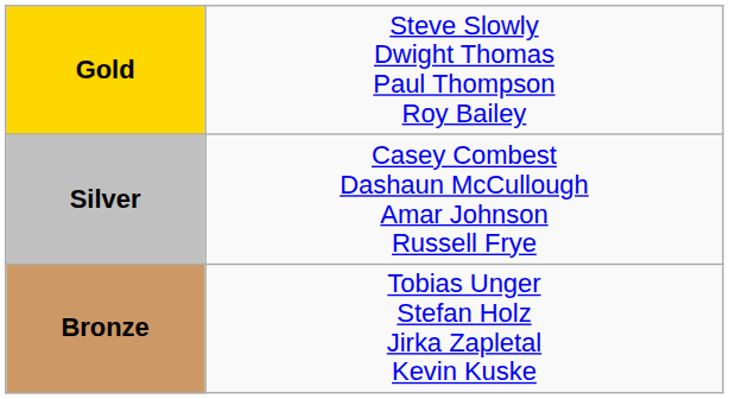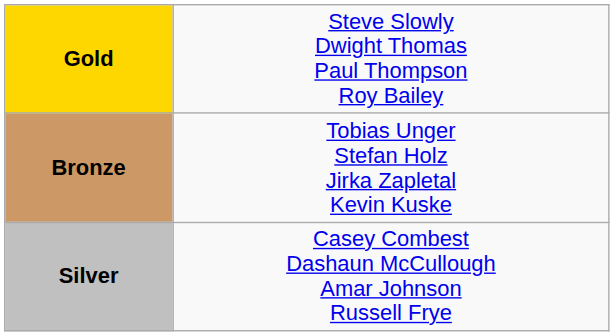 <table class="wikitable" style="text-align:center; " width="35%">
 <tr>
 <td bgcolor="gold"><strong>Gold</strong></td>
 <td><a href='#'>Steve Slowly</a><br><a href='#'>Dwight Thomas</a><br><a href='#'>Paul Thompson</a><br><a href='#'>Roy Bailey</a><br>  <small><em></em></small></td>
 </tr>
 <tr>
+<td bgcolor="CC9966"><strong>Bronze</strong></td>
+<td><a href='#'>Tobias Unger</a><br><a href='#'>Stefan Holz</a><br><a href='#'>Jirka Zapletal</a><br><a href='#'>Kevin Kuske</a><br>  <small><em></em></small></td>
+</tr>
+<tr>
 <td bgcolor="silver"><strong>Silver</strong></td>
 <td><a href='#'>Casey Combest</a><br><a href='#'>Dashaun McCullough</a><br><a href='#'>Amar Johnson</a><br><a href='#'>Russell Frye</a><br>  <small><em></em></small></td>
 </tr>
-<tr>
-<td bgcolor="CC9966"><strong>Bronze</strong></td>
-<td><a href='#'>Tobias Unger</a><br><a href='#'>Stefan Holz</a><br><a href='#'>Jirka Zapletal</a><br><a href='#'>Kevin Kuske</a><br>  <small><em></em></small></td>
-</tr>
 </table>
